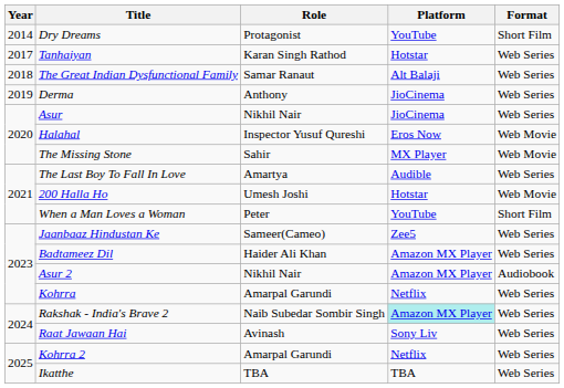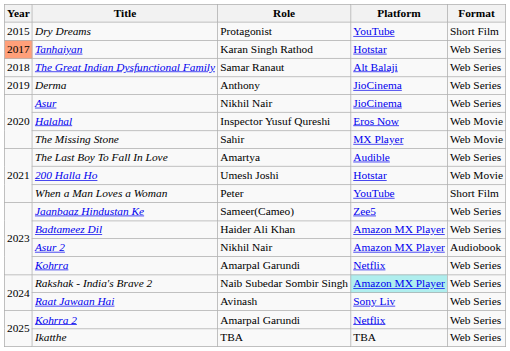 <table class="wikitable plainrowheaders sortable">
 <tr>
 <th>Year</th>
 <th>Title</th>
 <th>Role</th>
 <th>Platform</th>
 <th>Format</th>
 </tr>
 <tr>
-<td>2014</td>
+<td>2015</td>
 <td><em>Dry Dreams</em></td>
 <td>Protagonist</td>
 <td><a href='#'>YouTube</a></td>
 <td>Short Film</td>
 </tr>
 <tr>
-<td>2017</td>
+<td style="background: lightsalmon;">2017</td>
 <td><em><a href='#'>Tanhaiyan</a></em></td>
 <td>Karan Singh Rathod</td>
 <td><a href='#'>Hotstar</a></td>
 <td>Web Series</td>
 </tr>
 <tr>
 <td>2018</td>
 <td><em><a href='#'>The Great Indian Dysfunctional Family</a></em></td>
 <td>Samar Ranaut</td>
 <td><a href='#'>Alt Balaji</a></td>
 <td>Web Series</td>
 </tr>
 <tr>
 <td>2019</td>
 <td><em>Derma</em></td>
 <td>Anthony</td>
 <td><a href='#'>JioCinema</a></td>
 <td>Web Series</td>
 </tr>
 <tr>
 <td rowspan="3">2020</td>
 <td><em><a href='#'>Asur</a></em></td>
 <td>Nikhil Nair</td>
 <td><a href='#'>JioCinema</a></td>
 <td>Web Series</td>
 </tr>
 <tr>
 <td><em><a href='#'>Halahal</a></em></td>
 <td>Inspector Yusuf Qureshi</td>
 <td><a href='#'>Eros Now</a></td>
 <td>Web Movie</td>
 </tr>
 <tr>
 <td><em>The Missing Stone</em></td>
 <td>Sahir</td>
 <td><a href='#'>MX Player</a></td>
 <td>Web Movie</td>
 </tr>
 <tr>
 <td rowspan="3">2021</td>
 <td><em>The Last Boy To Fall In Love</em></td>
 <td>Amartya</td>
 <td><a href='#'>Audible</a></td>
 <td>Web Series</td>
 </tr>
 <tr>
 <td><em><a href='#'>200 Halla Ho</a></em></td>
 <td>Umesh Joshi</td>
 <td><a href='#'>Hotstar</a></td>
 <td>Web Movie</td>
 </tr>
 <tr>
 <td><em>When a Man Loves a Woman</em></td>
 <td>Peter</td>
 <td><a href='#'>YouTube</a></td>
 <td>Short Film</td>
 </tr>
 <tr>
 <td rowspan="4">2023</td>
 <td><em><a href='#'>Jaanbaaz Hindustan Ke</a></em></td>
 <td>Sameer(Cameo)</td>
 <td><a href='#'>Zee5</a></td>
 <td>Web Series</td>
 </tr>
 <tr>
 <td><em><a href='#'>Badtameez Dil</a></em></td>
 <td>Haider Ali Khan</td>
 <td><a href='#'>Amazon MX Player</a></td>
 <td>Web Series</td>
 </tr>
 <tr>
 <td><em><a href='#'>Asur 2</a></em></td>
 <td>Nikhil Nair</td>
 <td><a href='#'>Amazon MX Player</a></td>
 <td>Audiobook</td>
 </tr>
 <tr>
 <td><em><a href='#'>Kohrra</a></em></td>
 <td>Amarpal Garundi</td>
 <td><a href='#'>Netflix</a></td>
 <td>Web Series</td>
 </tr>
 <tr>
 <td rowspan="2">2024</td>
 <td><em>Rakshak - India's Brave 2</em></td>
 <td>Naib Subedar Sombir Singh</td>
 <td style="background: paleturquoise;"><a href='#'>Amazon MX Player</a></td>
 <td>Web Series</td>
 </tr>
 <tr>
 <td><em><a href='#'>Raat Jawaan Hai</a></em></td>
 <td>Avinash</td>
 <td><a href='#'>Sony Liv</a></td>
 <td>Web Series</td>
 </tr>
 <tr>
 <td rowspan="2">2025</td>
 <td><em><a href='#'> Kohrra 2</a></em></td>
 <td>Amarpal Garundi</td>
 <td><a href='#'>Netflix</a></td>
 <td>Web Series</td>
 </tr>
 <tr>
 <td><em>Ikatthe</em></td>
 <td>TBA</td>
 <td>TBA</td>
 <td>Web Series</td>
 </tr>
 </table>
